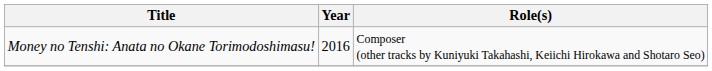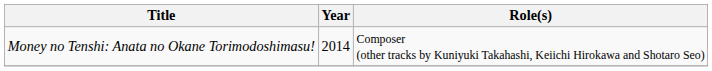 <table class="wikitable">
 <tr>
 <th>Title</th>
 <th>Year</th>
 <th>Role(s)</th>
 </tr>
 <tr>
 <td><em>Money no Tenshi: Anata no Okane Torimodoshimasu!</em></td>
-<td>2016</td>
+<td>2014</td>
 <td><small>Composer<br>(other tracks by Kuniyuki Takahashi, Keiichi Hirokawa and Shotaro Seo)</small></td>
 </tr>
 <tr>
 </tr>
 </table>
